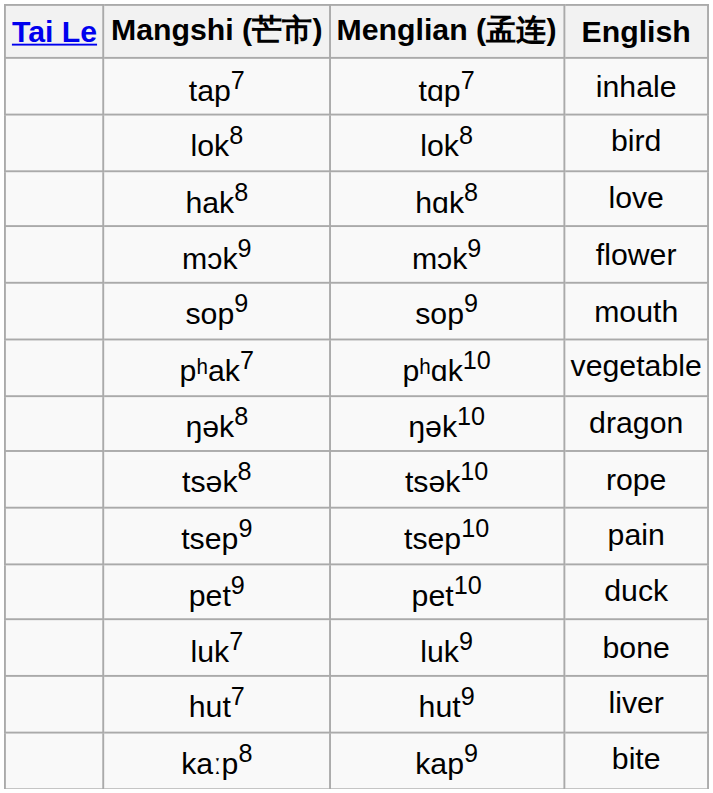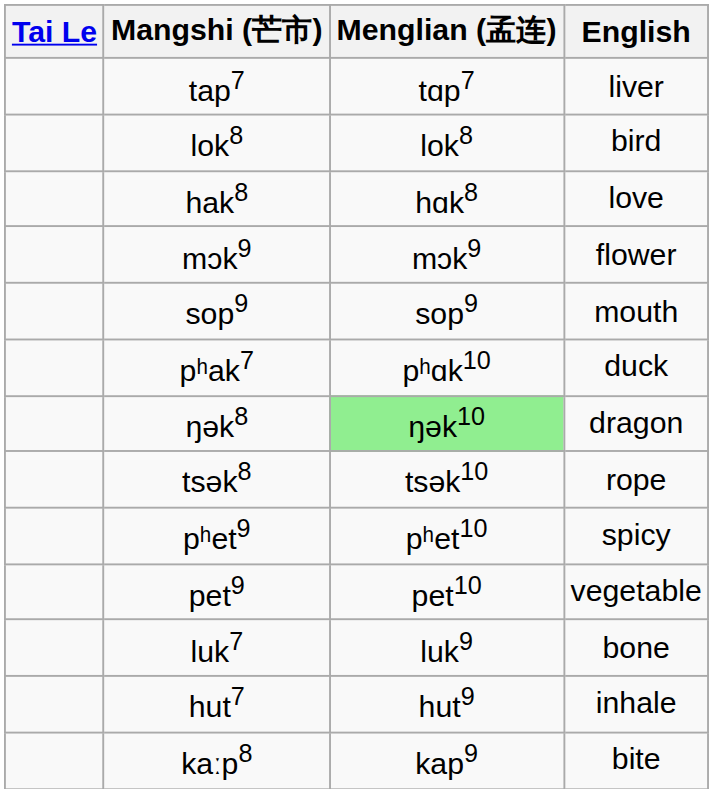 <table class="wikitable" style="text-align:center">
 <tr>
 <th><a href='#'>Tai Le</a></th>
 <th>Mangshi (芒市)</th>
 <th>Menglian (孟连)</th>
 <th>English</th>
 </tr>
 <tr>
 <td></td>
 <td>tap<sup>7</sup></td>
 <td>tɑp<sup>7</sup></td>
-<td>inhale</td>
+<td>liver</td>
 </tr>
 <tr>
 <td></td>
 <td>lok<sup>8</sup></td>
 <td>lok<sup>8</sup></td>
 <td>bird</td>
 </tr>
 <tr>
 <td></td>
 <td>hak<sup>8</sup></td>
 <td>hɑk<sup>8</sup></td>
 <td>love</td>
 </tr>
 <tr>
 <td></td>
 <td>mɔk<sup>9</sup></td>
 <td>mɔk<sup>9</sup></td>
 <td>flower</td>
 </tr>
 <tr>
 <td></td>
 <td>sop<sup>9</sup></td>
 <td>sop<sup>9</sup></td>
 <td>mouth</td>
 </tr>
 <tr>
 <td></td>
 <td>pʰak<sup>7</sup></td>
 <td>pʰɑk<sup>10</sup></td>
-<td>vegetable</td>
+<td>duck</td>
 </tr>
 <tr>
 <td></td>
 <td>ŋək<sup>8</sup></td>
-<td>ŋək<sup>10</sup></td>
+<td style="background: lightgreen;">ŋək<sup>10</sup></td>
 <td>dragon</td>
 </tr>
 <tr>
 <td></td>
 <td>tsək<sup>8</sup></td>
 <td>tsək<sup>10</sup></td>
 <td>rope</td>
 </tr>
 <tr>
 <td></td>
-<td>tsep<sup>9</sup></td>
-<td>tsep<sup>10</sup></td>
-<td>pain</td>
+<td>pʰet<sup>9</sup></td>
+<td>pʰet<sup>10</sup></td>
+<td>spicy</td>
 </tr>
 <tr>
 <td></td>
 <td>pet<sup>9</sup></td>
 <td>pet<sup>10</sup></td>
-<td>duck</td>
+<td>vegetable</td>
 </tr>
 <tr>
 <td></td>
 <td>luk<sup>7</sup></td>
 <td>luk<sup>9</sup></td>
 <td>bone</td>
 </tr>
 <tr>
 <td></td>
 <td>hut<sup>7</sup></td>
 <td>hut<sup>9</sup></td>
-<td>liver</td>
+<td>inhale</td>
 </tr>
 <tr>
 <td></td>
 <td>kaːp<sup>8</sup></td>
 <td>kap<sup>9</sup></td>
 <td>bite</td>
 </tr>
 </table>
